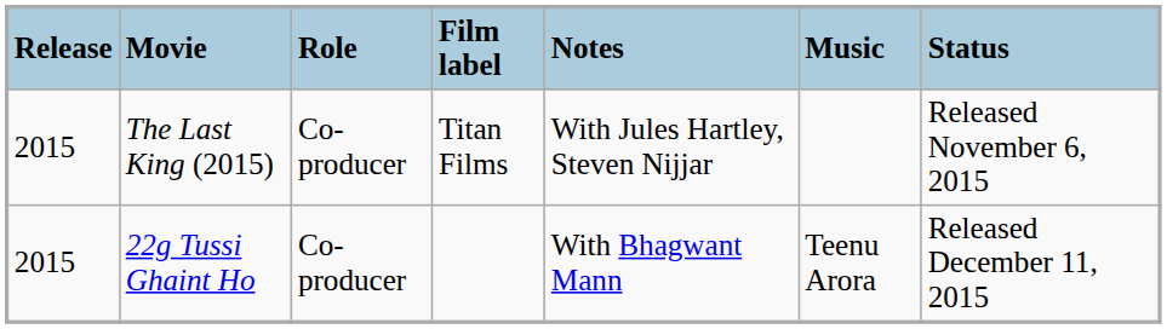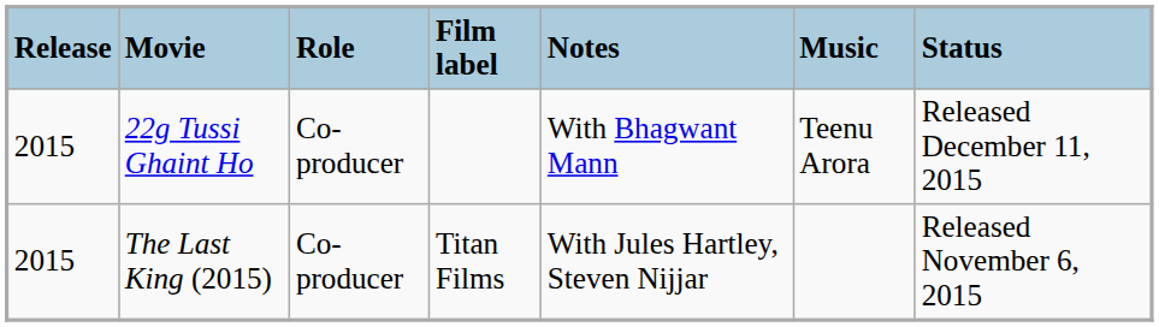 <table style="margin: 1em 1em 1em 0; background: #f9f9f9; border: 2px #aaa solid; border-collapse: collapse; font-size: 100%;" cellspacing="2" cellpadding="3" border="3">
 <tr bgcolor="#AACCDD" align="left">
 <th>Release</th>
 <th>Movie</th>
 <th>Role</th>
 <th>Film label</th>
 <th>Notes</th>
 <th>Music</th>
 <th>Status</th>
 </tr>
 <tr>
 <td>2015</td>
+<td><em><a href='#'>22g Tussi Ghaint Ho</a></em></td>
+<td>Co-producer</td>
+<td></td>
+<td>With <a href='#'>Bhagwant Mann</a></td>
+<td>Teenu Arora</td>
+<td>Released December 11, 2015</td>
+</tr>
+<tr>
+<td>2015</td>
 <td><em>The Last King</em> (2015)</td>
 <td>Co-producer</td>
 <td>Titan Films</td>
 <td>With Jules Hartley, Steven Nijjar</td>
 <td></td>
 <td>Released November 6, 2015</td>
 </tr>
-<tr>
-<td>2015</td>
-<td><em><a href='#'>22g Tussi Ghaint Ho</a></em></td>
-<td>Co-producer</td>
-<td></td>
-<td>With <a href='#'>Bhagwant Mann</a></td>
-<td>Teenu Arora</td>
-<td>Released December 11, 2015</td>
-</tr>
 </table>
